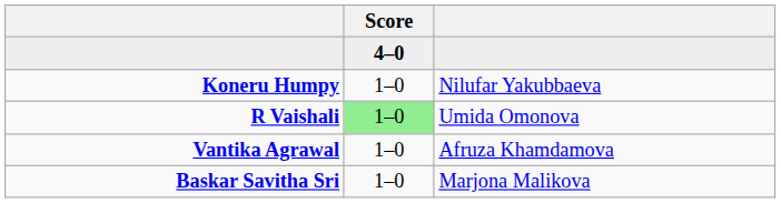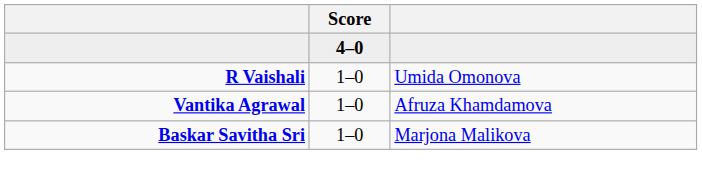 <table class="wikitable" style="text-align: center; ">
 <tr>
 <th align="right" width="270"></th>
 <th width="65">Score</th>
 <th align="left" width="270"></th>
 </tr>
 <tr style="background:#eeeeee;">
 <td align=right></td>
 <td align=center><strong>4–0</strong></td>
 <td align=left></td>
 </tr>
 <tr>
-<td align=right><strong><a href='#'>Koneru Humpy</a></strong></td>
+<td align=right><strong><a href='#'>R Vaishali</a></strong></td>
 <td align=center>1–0</td>
-<td align=left><a href='#'>Nilufar Yakubbaeva</a></td>
-</tr>
-<tr>
-<td align=right><strong><a href='#'>R Vaishali</a></strong></td>
-<td align=center style="background: lightgreen;">1–0</td>
 <td align=left><a href='#'>Umida Omonova</a></td>
 </tr>
 <tr>
 <td align=right><strong><a href='#'>Vantika Agrawal</a></strong></td>
 <td align=center>1–0</td>
 <td align=left><a href='#'>Afruza Khamdamova</a></td>
 </tr>
 <tr>
 <td align=right><strong><a href='#'>Baskar Savitha Sri</a></strong></td>
 <td align=center>1–0</td>
 <td align=left><a href='#'>Marjona Malikova</a></td>
 </tr>
 </table>
